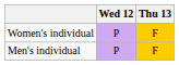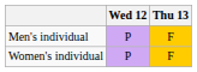 <table class="wikitable" style="margin:0.5em auto; font-size:90%; line-height:1.25em; text-align:center;">
 <tr>
 <th></th>
 <th>Wed 12</th>
 <th>Thu 13</th>
 </tr>
 <tr>
+<td align=left>Men's individual</td>
+<td style="background-color:#D0A9F5;">P</td>
+<td style="background-color:#FFCC00;">F</td>
+</tr>
+<tr>
 <td align=left>Women's individual</td>
 <td style="background-color:#D0A9F5;">P</td>
 <td style="background-color:#FFCC00;">F</td>
 </tr>
-<tr>
-<td align=left>Men's individual</td>
-<td style="background-color:#D0A9F5;">P</td>
-<td style="background-color:#FFCC00;">F</td>
-</tr>
 </table>
